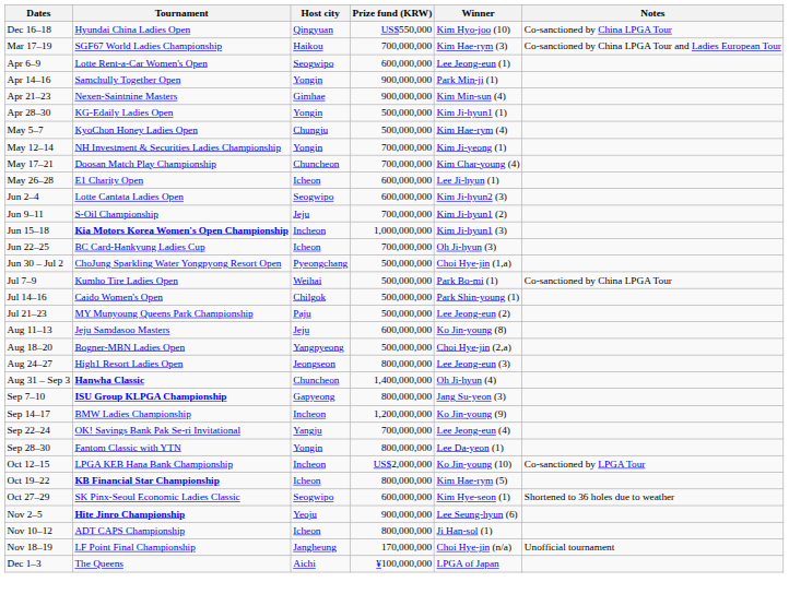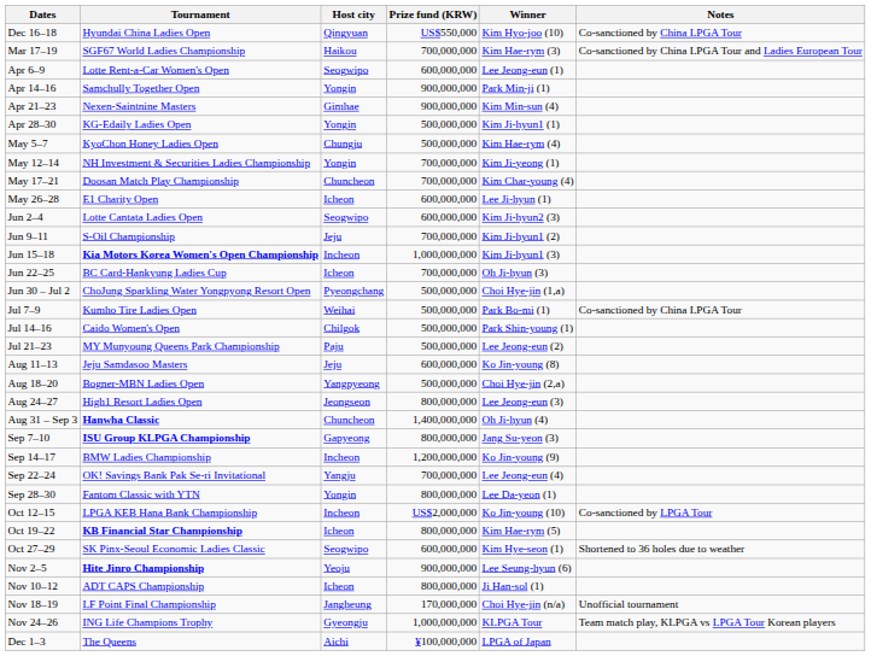 <table class="wikitable sortable" style="font-size:95%;">
 <tr>
 <th>Dates</th>
 <th>Tournament</th>
 <th>Host city</th>
 <th>Prize fund (KRW)</th>
 <th>Winner</th>
 <th>Notes</th>
 </tr>
 <tr>
 <td>Dec 16–18</td>
 <td><a href='#'>Hyundai China Ladies Open</a></td>
 <td> <a href='#'>Qingyuan</a></td>
 <td align=right><a href='#'>US$</a>550,000</td>
 <td> <a href='#'>Kim Hyo-joo</a> (10)</td>
 <td>Co-sanctioned by <a href='#'>China LPGA Tour</a></td>
 </tr>
 <tr>
 <td>Mar 17–19</td>
 <td><a href='#'>SGF67 World Ladies Championship</a></td>
 <td> <a href='#'>Haikou</a></td>
 <td align=right>700,000,000</td>
 <td> <a href='#'>Kim Hae-rym</a> (3)</td>
 <td>Co-sanctioned by China LPGA Tour and <a href='#'>Ladies European Tour</a></td>
 </tr>
 <tr>
 <td>Apr 6–9</td>
 <td><a href='#'>Lotte Rent-a-Car Women's Open</a></td>
 <td> <a href='#'>Seogwipo</a></td>
 <td align=right>600,000,000</td>
 <td> <a href='#'>Lee Jeong-eun</a> (1)</td>
 <td></td>
 </tr>
 <tr>
 <td>Apr 14–16</td>
 <td><a href='#'>Samchully Together Open</a></td>
 <td> <a href='#'>Yongin</a></td>
 <td align=right>900,000,000</td>
 <td> <a href='#'>Park Min-ji</a> (1)</td>
 <td></td>
 </tr>
 <tr>
 <td>Apr 21–23</td>
 <td><a href='#'>Nexen-Saintnine Masters</a></td>
 <td> <a href='#'>Gimhae</a></td>
 <td align=right>900,000,000</td>
 <td> <a href='#'>Kim Min-sun</a> (4)</td>
 <td></td>
 </tr>
 <tr>
 <td>Apr 28–30</td>
 <td><a href='#'>KG-Edaily Ladies Open</a></td>
 <td> <a href='#'>Yongin</a></td>
 <td align=right>500,000,000</td>
 <td> <a href='#'>Kim Ji-hyun1</a> (1)</td>
 <td></td>
 </tr>
 <tr>
 <td>May 5–7</td>
 <td><a href='#'>KyoChon Honey Ladies Open</a></td>
 <td> <a href='#'>Chungju</a></td>
 <td align=right>500,000,000</td>
 <td> <a href='#'>Kim Hae-rym</a> (4)</td>
 <td></td>
 </tr>
 <tr>
 <td>May 12–14</td>
 <td><a href='#'>NH Investment & Securities Ladies Championship</a></td>
 <td> <a href='#'>Yongin</a></td>
 <td align=right>700,000,000</td>
 <td> <a href='#'>Kim Ji-yeong</a> (1)</td>
 <td></td>
 </tr>
 <tr>
 <td>May 17–21</td>
 <td><a href='#'>Doosan Match Play Championship</a></td>
 <td> <a href='#'>Chuncheon</a></td>
 <td align=right>700,000,000</td>
 <td> <a href='#'>Kim Char-young</a> (4)</td>
 <td></td>
 </tr>
 <tr>
 <td>May 26–28</td>
 <td><a href='#'>E1 Charity Open</a></td>
 <td> <a href='#'>Icheon</a></td>
 <td align=right>600,000,000</td>
 <td> <a href='#'>Lee Ji-hyun</a> (1)</td>
 <td></td>
 </tr>
 <tr>
 <td>Jun 2–4</td>
 <td><a href='#'>Lotte Cantata Ladies Open</a></td>
 <td> <a href='#'>Seogwipo</a></td>
 <td align=right>600,000,000</td>
 <td> <a href='#'>Kim Ji-hyun2</a> (3)</td>
 <td></td>
 </tr>
 <tr>
 <td>Jun 9–11</td>
 <td><a href='#'>S-Oil Championship</a></td>
 <td> <a href='#'>Jeju</a></td>
 <td align=right>700,000,000</td>
 <td> <a href='#'>Kim Ji-hyun1</a> (2)</td>
 <td></td>
 </tr>
 <tr>
 <td>Jun 15–18</td>
 <td><strong><a href='#'>Kia Motors Korea Women's Open Championship</a></strong></td>
 <td> <a href='#'>Incheon</a></td>
 <td align=right>1,000,000,000</td>
 <td> <a href='#'>Kim Ji-hyun1</a> (3)</td>
 <td></td>
 </tr>
 <tr>
 <td>Jun 22–25</td>
 <td><a href='#'>BC Card-Hankyung Ladies Cup</a></td>
 <td> <a href='#'>Icheon</a></td>
 <td align=right>700,000,000</td>
 <td> <a href='#'>Oh Ji-hyun</a> (3)</td>
 <td></td>
 </tr>
 <tr>
 <td>Jun 30 – Jul 2</td>
 <td><a href='#'>ChoJung Sparkling Water Yongpyong Resort Open</a></td>
 <td> <a href='#'>Pyeongchang</a></td>
 <td align=right>500,000,000</td>
 <td> <a href='#'>Choi Hye-jin</a> (1,a)</td>
 <td></td>
 </tr>
 <tr>
 <td>Jul 7–9</td>
 <td><a href='#'>Kumho Tire Ladies Open</a></td>
 <td> <a href='#'>Weihai</a></td>
 <td align=right>500,000,000</td>
 <td> <a href='#'>Park Bo-mi</a> (1)</td>
 <td>Co-sanctioned by China LPGA Tour</td>
 </tr>
 <tr>
 <td>Jul 14–16</td>
 <td><a href='#'>Caido Women's Open</a></td>
 <td> <a href='#'>Chilgok</a></td>
 <td align=right>500,000,000</td>
 <td> <a href='#'>Park Shin-young</a> (1)</td>
 <td></td>
 </tr>
 <tr>
 <td>Jul 21–23</td>
 <td><a href='#'>MY Munyoung Queens Park Championship</a></td>
 <td> <a href='#'>Paju</a></td>
 <td align=right>500,000,000</td>
 <td> <a href='#'>Lee Jeong-eun</a> (2)</td>
 <td></td>
 </tr>
 <tr>
 <td>Aug 11–13</td>
 <td><a href='#'>Jeju Samdasoo Masters</a></td>
 <td> <a href='#'>Jeju</a></td>
 <td align=right>600,000,000</td>
 <td> <a href='#'>Ko Jin-young</a> (8)</td>
 <td></td>
 </tr>
 <tr>
 <td>Aug 18–20</td>
 <td><a href='#'>Bogner-MBN Ladies Open</a></td>
 <td> <a href='#'>Yangpyeong</a></td>
 <td align=right>500,000,000</td>
 <td> <a href='#'>Choi Hye-jin</a> (2,a)</td>
 <td></td>
 </tr>
 <tr>
 <td>Aug 24–27</td>
 <td><a href='#'>High1 Resort Ladies Open</a></td>
 <td> <a href='#'>Jeongseon</a></td>
 <td align=right>800,000,000</td>
 <td> <a href='#'>Lee Jeong-eun</a> (3)</td>
 <td></td>
 </tr>
 <tr>
 <td>Aug 31 – Sep 3</td>
 <td><strong><a href='#'>Hanwha Classic</a></strong></td>
 <td> <a href='#'>Chuncheon</a></td>
 <td align=right>1,400,000,000</td>
 <td> <a href='#'>Oh Ji-hyun</a> (4)</td>
 <td></td>
 </tr>
 <tr>
 <td>Sep 7–10</td>
 <td><strong><a href='#'>ISU Group KLPGA Championship</a></strong></td>
 <td> <a href='#'>Gapyeong</a></td>
 <td align=right>800,000,000</td>
 <td> <a href='#'>Jang Su-yeon</a> (3)</td>
 <td></td>
 </tr>
 <tr>
 <td>Sep 14–17</td>
 <td><a href='#'>BMW Ladies Championship</a></td>
 <td> <a href='#'>Incheon</a></td>
 <td align=right>1,200,000,000</td>
 <td> <a href='#'>Ko Jin-young</a> (9)</td>
 <td></td>
 </tr>
 <tr>
 <td>Sep 22–24</td>
 <td><a href='#'>OK! Savings Bank Pak Se-ri Invitational</a></td>
 <td> <a href='#'>Yangju</a></td>
 <td align=right>700,000,000</td>
 <td> <a href='#'>Lee Jeong-eun</a> (4)</td>
 <td></td>
 </tr>
 <tr>
 <td>Sep 28–30</td>
 <td><a href='#'>Fantom Classic with YTN</a></td>
 <td> <a href='#'>Yongin</a></td>
 <td align=right>800,000,000</td>
 <td> <a href='#'>Lee Da-yeon</a> (1)</td>
 <td></td>
 </tr>
 <tr>
 <td>Oct 12–15</td>
 <td><a href='#'>LPGA KEB Hana Bank Championship</a></td>
 <td> <a href='#'>Incheon</a></td>
 <td align=right><a href='#'>US$</a>2,000,000</td>
 <td> <a href='#'>Ko Jin-young</a> (10)</td>
 <td>Co-sanctioned by <a href='#'>LPGA Tour</a></td>
 </tr>
 <tr>
 <td>Oct 19–22</td>
 <td><strong><a href='#'>KB Financial Star Championship</a></strong></td>
 <td> <a href='#'>Icheon</a></td>
 <td align=right>800,000,000</td>
 <td> <a href='#'>Kim Hae-rym</a> (5)</td>
 <td></td>
 </tr>
 <tr>
 <td>Oct 27–29</td>
 <td><a href='#'>SK Pinx-Seoul Economic Ladies Classic</a></td>
 <td> <a href='#'>Seogwipo</a></td>
 <td align=right>600,000,000</td>
 <td> <a href='#'>Kim Hye-seon</a> (1)</td>
 <td>Shortened to 36 holes due to weather</td>
 </tr>
 <tr>
 <td>Nov 2–5</td>
 <td><strong><a href='#'>Hite Jinro Championship</a></strong></td>
 <td> <a href='#'>Yeoju</a></td>
 <td align=right>900,000,000</td>
 <td> <a href='#'>Lee Seung-hyun</a> (6)</td>
 <td></td>
 </tr>
 <tr>
 <td>Nov 10–12</td>
 <td><a href='#'>ADT CAPS Championship</a></td>
 <td> <a href='#'>Icheon</a></td>
 <td align=right>800,000,000</td>
 <td> <a href='#'>Ji Han-sol</a> (1)</td>
 <td></td>
 </tr>
 <tr>
 <td>Nov 18–19</td>
 <td><a href='#'>LF Point Final Championship</a></td>
 <td> <a href='#'>Jangheung</a></td>
 <td align=right>170,000,000</td>
 <td> <a href='#'>Choi Hye-jin</a> (n/a)</td>
 <td>Unofficial tournament</td>
 </tr>
 <tr>
+<td>Nov 24–26</td>
+<td><a href='#'>ING Life Champions Trophy</a></td>
+<td> <a href='#'>Gyeongju</a></td>
+<td align=right>1,000,000,000</td>
+<td><a href='#'>KLPGA Tour</a></td>
+<td>Team match play, KLPGA vs <a href='#'>LPGA Tour</a> Korean players</td>
+</tr>
+<tr>
 <td>Dec 1–3</td>
 <td><a href='#'>The Queens</a></td>
 <td> <a href='#'>Aichi</a></td>
 <td align=right><a href='#'>¥</a>100,000,000</td>
 <td> <a href='#'>LPGA of Japan</a></td>
 <td></td>
 </tr>
 </table>
